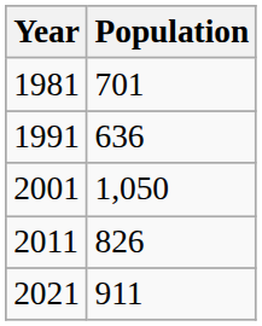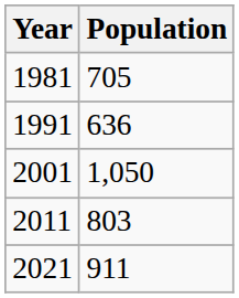 <table class=wikitable>
 <tr>
 <th>Year</th>
 <th>Population</th>
 </tr>
 <tr>
 <td>1981</td>
-<td>701</td>
+<td>705</td>
 </tr>
 <tr>
 <td>1991</td>
 <td>636</td>
 </tr>
 <tr>
 <td>2001</td>
 <td>1,050</td>
 </tr>
 <tr>
 <td>2011</td>
-<td>826</td>
+<td>803</td>
 </tr>
 <tr>
 <td>2021</td>
 <td>911</td>
 </tr>
 </table>
